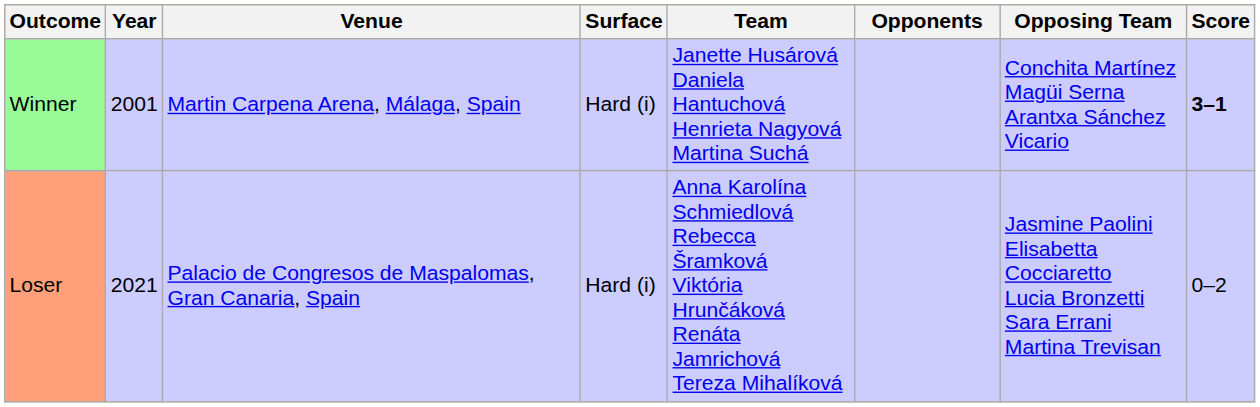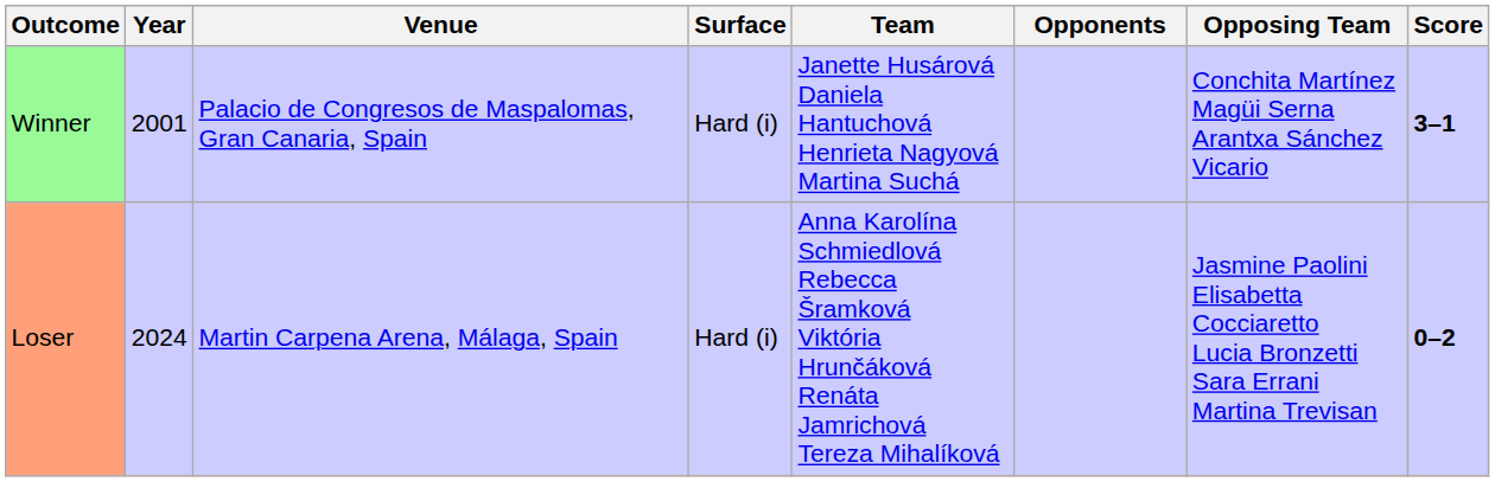 <table class="sortable wikitable" style=font-size:97%;background:#EBC2AF>
 <tr>
 <th>Outcome</th>
 <th>Year</th>
 <th width=300>Venue</th>
 <th>Surface</th>
 <th width=130>Team</th>
 <th width=100>Opponents</th>
 <th width=130>Opposing Team</th>
 <th width=30>Score</th>
 </tr>
 <tr bgcolor=CCCCFF>
 <td bgcolor=98FB98>Winner</td>
 <td>2001</td>
-<td><a href='#'>Martin Carpena Arena</a>, <a href='#'>Málaga</a>, <a href='#'>Spain</a></td>
+<td><a href='#'>Palacio de Congresos de Maspalomas</a>, <a href='#'>Gran Canaria</a>, <a href='#'>Spain</a></td>
 <td>Hard (i)</td>
 <td><a href='#'>Janette Husárová</a><br><a href='#'>Daniela Hantuchová</a><br><a href='#'>Henrieta Nagyová</a><br><a href='#'>Martina Suchá</a></td>
 <td></td>
 <td><a href='#'>Conchita Martínez</a><br><a href='#'>Magüi Serna</a><br><a href='#'>Arantxa Sánchez Vicario</a></td>
 <td><strong>3–1</strong></td>
 </tr>
 <tr bgcolor=CCCCFF>
 <td bgcolor= FFA07A>Loser</td>
-<td>2021</td>
-<td><a href='#'>Palacio de Congresos de Maspalomas</a>, <a href='#'>Gran Canaria</a>, <a href='#'>Spain</a></td>
+<td>2024</td>
+<td><a href='#'>Martin Carpena Arena</a>, <a href='#'>Málaga</a>, <a href='#'>Spain</a></td>
 <td>Hard (i)</td>
 <td><a href='#'>Anna Karolína Schmiedlová</a><br><a href='#'>Rebecca Šramková</a><br><a href='#'>Viktória Hrunčáková</a><br><a href='#'>Renáta Jamrichová</a><br><a href='#'>Tereza Mihalíková</a></td>
 <td></td>
 <td><a href='#'>Jasmine Paolini</a><br><a href='#'>Elisabetta Cocciaretto</a><br><a href='#'>Lucia Bronzetti</a><br><a href='#'>Sara Errani</a><br><a href='#'>Martina Trevisan</a></td>
-<td>0–2</td>
+<td><strong>0–2</strong></td>
 </tr>
 </table>
